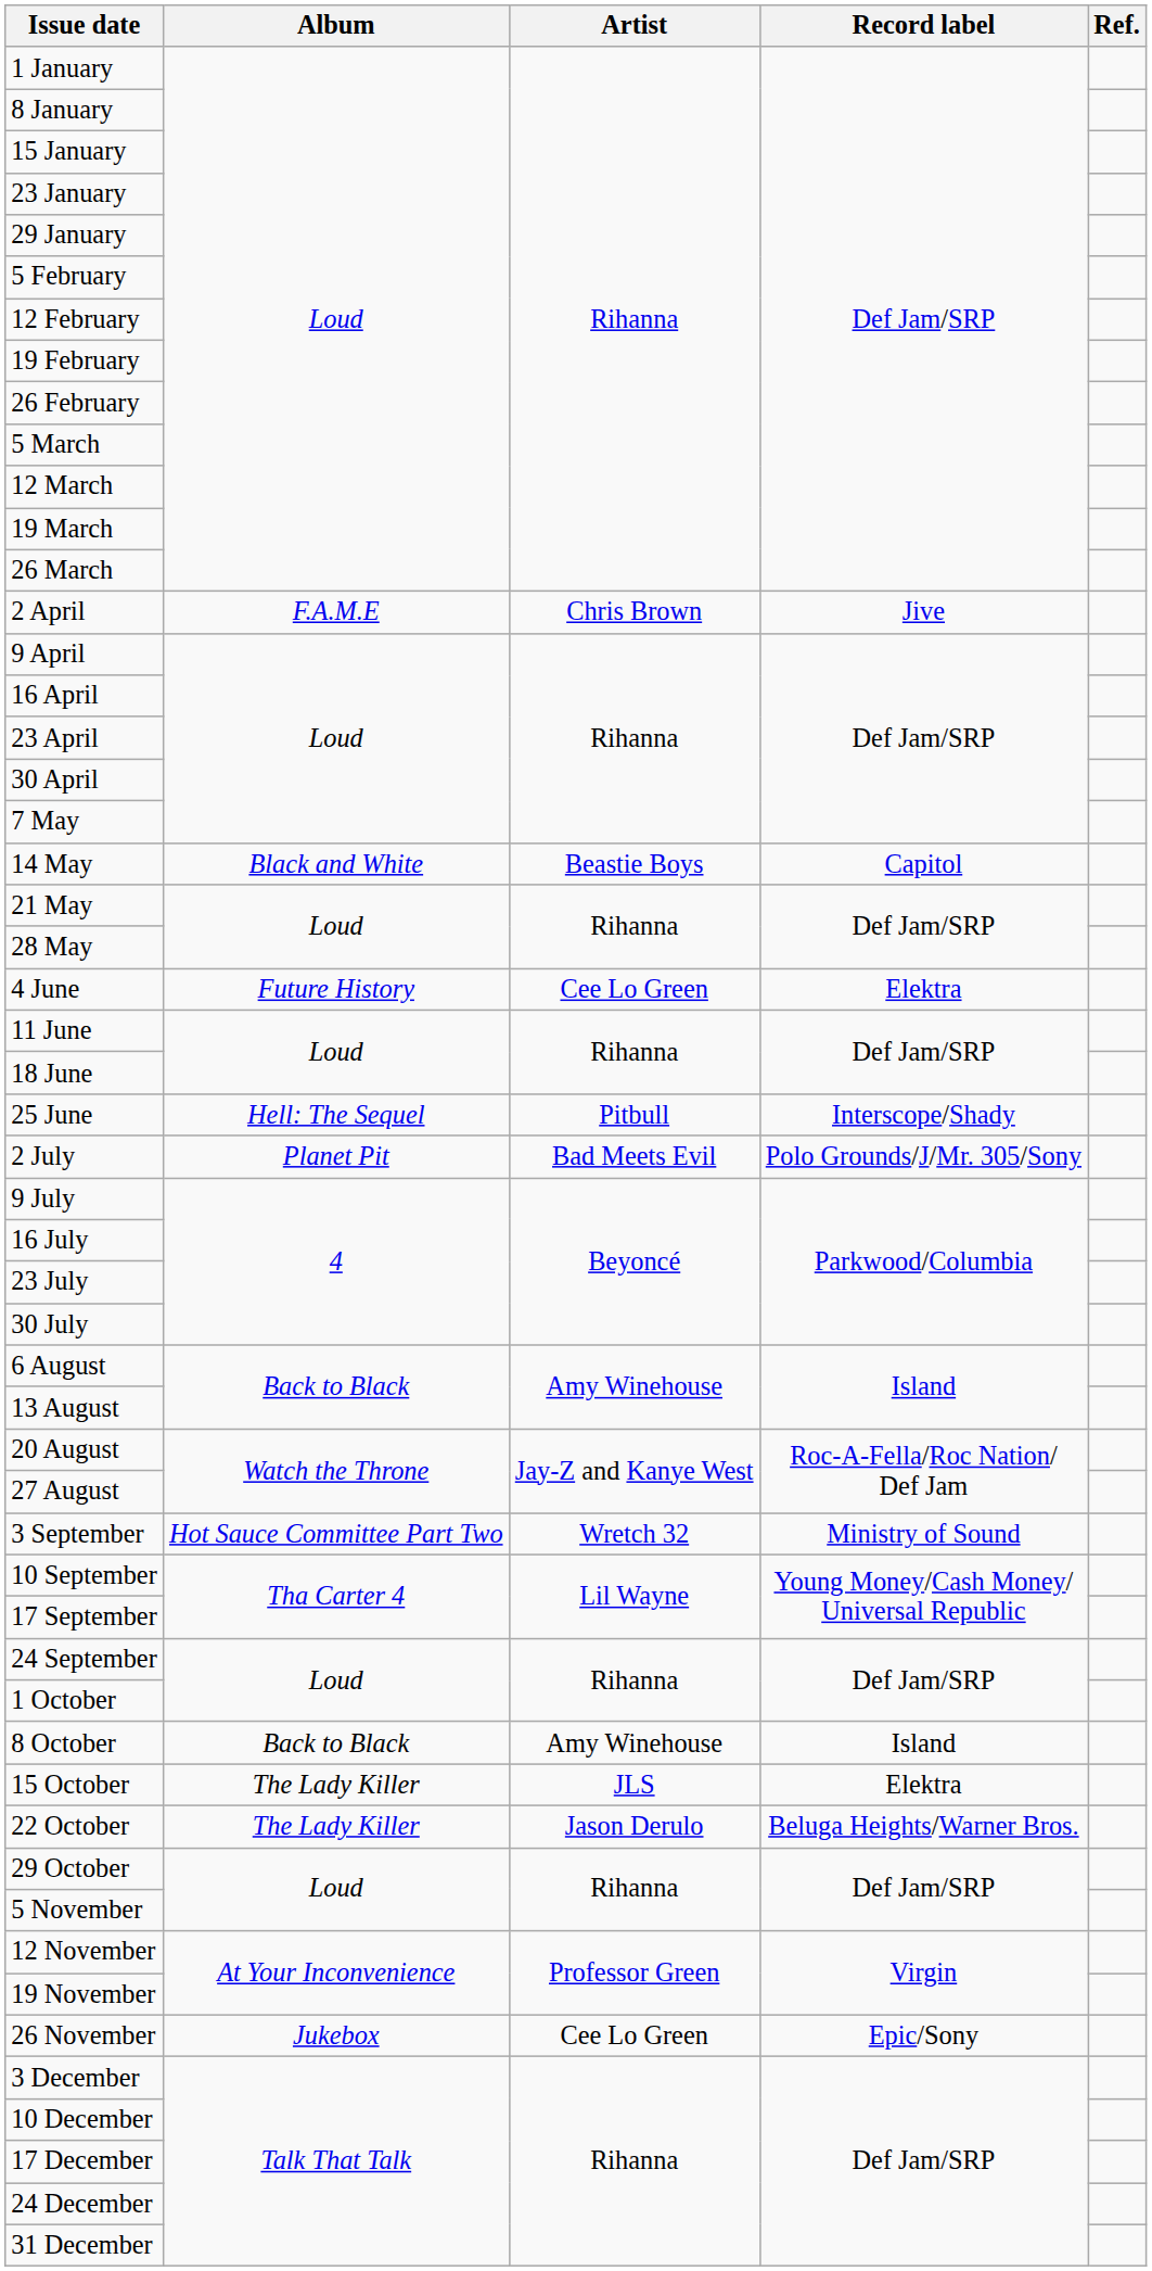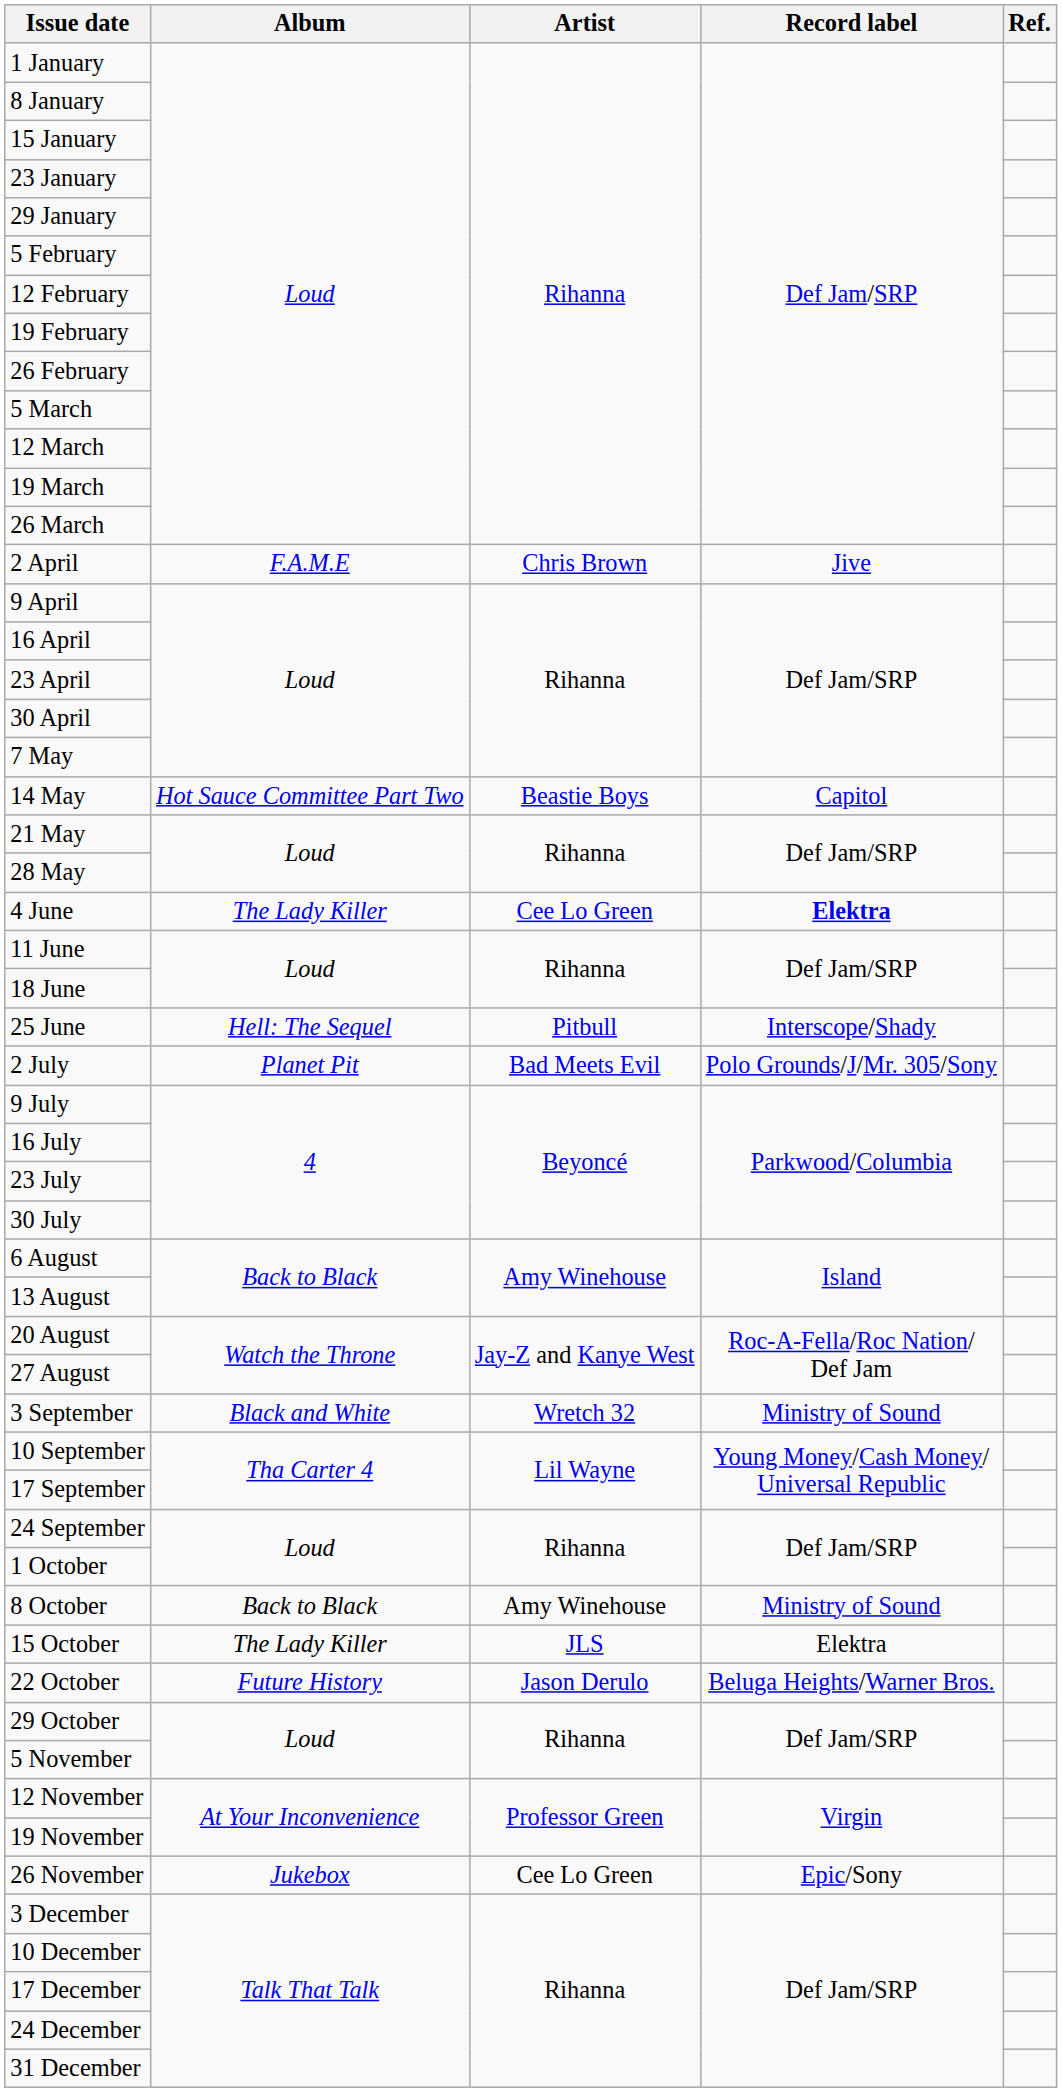 <table class="wikitable plainrowheaders">
 <tr>
 <th scope=col>Issue date</th>
 <th scope=col>Album</th>
 <th scope=col>Artist</th>
 <th scope=col>Record label</th>
 <th scope=col>Ref.</th>
 </tr>
 <tr>
 <td>1 January </td>
 <td align=center rowspan=13><em><a href='#'>Loud</a></em></td>
 <td align=center rowspan=13><a href='#'>Rihanna</a></td>
 <td align=center rowspan=13><a href='#'>Def Jam</a>/<a href='#'>SRP</a></td>
 <td align=center></td>
 </tr>
 <tr>
 <td>8 January </td>
 <td align=center></td>
 </tr>
 <tr>
 <td>15 January </td>
 <td align=center></td>
 </tr>
 <tr>
 <td>23 January </td>
 <td align=center></td>
 </tr>
 <tr>
 <td>29 January</td>
 <td align=center></td>
 </tr>
 <tr>
 <td>5 February</td>
 <td align=center></td>
 </tr>
 <tr>
 <td>12 February</td>
 <td align=center></td>
 </tr>
 <tr>
 <td>19 February</td>
 <td align=center></td>
 </tr>
 <tr>
 <td>26 February</td>
 <td align=center></td>
 </tr>
 <tr>
 <td>5 March </td>
 <td align=center></td>
 </tr>
 <tr>
 <td>12 March </td>
 <td align=center></td>
 </tr>
 <tr>
 <td>19 March </td>
 <td align=center></td>
 </tr>
 <tr>
 <td>26 March </td>
 <td align=center></td>
 </tr>
 <tr>
 <td>2 April</td>
 <td align=center><em><a href='#'>F.A.M.E</a></em></td>
 <td align=center><a href='#'>Chris Brown</a></td>
 <td align=center><a href='#'>Jive</a></td>
 <td align=center></td>
 </tr>
 <tr>
 <td>9 April</td>
 <td align=center rowspan=5><em>Loud</em></td>
 <td align=center rowspan=5>Rihanna</td>
 <td align=center rowspan=5>Def Jam/SRP</td>
 <td align=center></td>
 </tr>
 <tr>
 <td>16 April</td>
 <td align=center></td>
 </tr>
 <tr>
 <td>23 April</td>
 <td align=center></td>
 </tr>
 <tr>
 <td>30 April</td>
 <td align=center></td>
 </tr>
 <tr>
 <td>7 May</td>
 <td align=center></td>
 </tr>
 <tr>
 <td>14 May</td>
-<td align=center><em><a href='#'>Black and White</a></em></td>
+<td align=center><em><a href='#'>Hot Sauce Committee Part Two</a></em></td>
 <td align=center><a href='#'>Beastie Boys</a></td>
 <td align=center><a href='#'>Capitol</a></td>
 <td align=center></td>
 </tr>
 <tr>
 <td>21 May</td>
 <td align=center rowspan=2><em>Loud</em></td>
 <td align=center rowspan=2>Rihanna</td>
 <td align=center rowspan=2>Def Jam/SRP</td>
 <td align=center></td>
 </tr>
 <tr>
 <td>28 May</td>
 <td align=center></td>
 </tr>
 <tr>
 <td>4 June</td>
-<td align=center><em><a href='#'>Future History</a></em></td>
+<td align=center><em><a href='#'>The Lady Killer</a></em></td>
 <td align=center><a href='#'>Cee Lo Green</a></td>
-<td align=center><a href='#'>Elektra</a></td>
+<td align=center><strong><a href='#'>Elektra</a></strong></td>
 <td align=center></td>
 </tr>
 <tr>
 <td>11 June</td>
 <td align=center rowspan=2><em>Loud</em></td>
 <td align=center rowspan=2>Rihanna</td>
 <td align=center rowspan=2>Def Jam/SRP</td>
 <td align=center></td>
 </tr>
 <tr>
 <td>18 June</td>
 <td align=center></td>
 </tr>
 <tr>
 <td>25 June</td>
 <td align=center><em><a href='#'>Hell: The Sequel</a></em></td>
 <td align=center><a href='#'>Pitbull</a></td>
 <td align=center><a href='#'>Interscope</a>/<a href='#'>Shady</a></td>
 <td align=center></td>
 </tr>
 <tr>
 <td>2 July</td>
 <td align=center><em><a href='#'>Planet Pit</a></em></td>
 <td align=center><a href='#'>Bad Meets Evil</a></td>
 <td align=center><a href='#'>Polo Grounds</a>/<a href='#'>J</a>/<a href='#'>Mr. 305</a>/<a href='#'>Sony</a></td>
 <td align=center></td>
 </tr>
 <tr>
 <td>9 July </td>
 <td align=center rowspan=4><em><a href='#'>4</a></em></td>
 <td align=center rowspan=4><a href='#'>Beyoncé</a></td>
 <td align=center rowspan=4><a href='#'>Parkwood</a>/<a href='#'>Columbia</a></td>
 <td align=center></td>
 </tr>
 <tr>
 <td>16 July </td>
 <td align=center></td>
 </tr>
 <tr>
 <td>23 July </td>
 <td align=center></td>
 </tr>
 <tr>
 <td>30 July </td>
 <td align=center></td>
 </tr>
 <tr>
 <td>6 August </td>
 <td align=center rowspan=2><em><a href='#'>Back to Black</a></em></td>
 <td align=center rowspan=2><a href='#'>Amy Winehouse</a></td>
 <td align=center rowspan=2><a href='#'>Island</a></td>
 <td align=center></td>
 </tr>
 <tr>
 <td>13 August </td>
 <td align=center></td>
 </tr>
 <tr>
 <td>20 August </td>
 <td align=center rowspan=2><em><a href='#'>Watch the Throne</a></em></td>
 <td align=center rowspan=2><a href='#'>Jay-Z</a> and <a href='#'>Kanye West</a></td>
 <td align=center rowspan=2><a href='#'>Roc-A-Fella</a>/<a href='#'>Roc Nation</a>/<br>Def Jam</td>
 <td align=center></td>
 </tr>
 <tr>
 <td>27 August</td>
 <td align=center></td>
 </tr>
 <tr>
 <td>3 September</td>
-<td align=center><em><a href='#'>Hot Sauce Committee Part Two</a></em></td>
+<td align=center><em><a href='#'>Black and White</a></em></td>
 <td align=center><a href='#'>Wretch 32</a></td>
 <td align=center><a href='#'>Ministry of Sound</a></td>
 <td align=center></td>
 </tr>
 <tr>
 <td>10 September</td>
 <td align=center rowspan=2><em><a href='#'>Tha Carter 4</a></em></td>
 <td align=center rowspan=2><a href='#'>Lil Wayne</a></td>
 <td align=center rowspan=2><a href='#'>Young Money</a>/<a href='#'>Cash Money</a>/<br><a href='#'>Universal Republic</a></td>
 <td align=center></td>
 </tr>
 <tr>
 <td>17 September</td>
 <td align=center></td>
 </tr>
 <tr>
 <td>24 September</td>
 <td align=center rowspan=2><em>Loud</em></td>
 <td align=center rowspan=2>Rihanna</td>
 <td align=center rowspan=2>Def Jam/SRP</td>
 <td align=center></td>
 </tr>
 <tr>
 <td>1 October</td>
 <td align=center></td>
 </tr>
 <tr>
 <td>8 October</td>
 <td align=center><em>Back to Black</em></td>
 <td align=center>Amy Winehouse</td>
-<td align=center>Island</td>
+<td align=center><a href='#'>Ministry of Sound</a></td>
 <td align=center></td>
 </tr>
 <tr>
 <td>15 October</td>
 <td align=center><em>The Lady Killer</em></td>
 <td align=center><a href='#'>JLS</a></td>
 <td align=center>Elektra</td>
 <td align=center></td>
 </tr>
 <tr>
 <td>22 October</td>
-<td align=center><em><a href='#'>The Lady Killer</a></em></td>
+<td align=center><em><a href='#'>Future History</a></em></td>
 <td align=center><a href='#'>Jason Derulo</a></td>
 <td align=center><a href='#'>Beluga Heights</a>/<a href='#'>Warner Bros.</a></td>
 <td align=center></td>
 </tr>
 <tr>
 <td>29 October</td>
 <td align=center rowspan=2><em>Loud</em></td>
 <td align=center rowspan=2>Rihanna</td>
 <td align=center rowspan=2>Def Jam/SRP</td>
 <td align=center></td>
 </tr>
 <tr>
 <td>5 November</td>
 <td align=center></td>
 </tr>
 <tr>
 <td>12 November </td>
 <td align=center rowspan=2><em><a href='#'>At Your Inconvenience</a></em></td>
 <td align=center rowspan=2><a href='#'>Professor Green</a></td>
 <td align=center rowspan=2><a href='#'>Virgin</a></td>
 <td align=center></td>
 </tr>
 <tr>
 <td>19 November</td>
 <td align=center></td>
 </tr>
 <tr>
 <td>26 November</td>
 <td align=center><em><a href='#'>Jukebox</a></em></td>
 <td align=center>Cee Lo Green</td>
 <td align=center><a href='#'>Epic</a>/Sony</td>
 <td align=center></td>
 </tr>
 <tr>
 <td>3 December </td>
 <td align=center rowspan=5><em><a href='#'>Talk That Talk</a></em></td>
 <td align=center rowspan=5>Rihanna</td>
 <td align=center rowspan=5>Def Jam/SRP</td>
 <td align=center></td>
 </tr>
 <tr>
 <td>10 December</td>
 <td align=center></td>
 </tr>
 <tr>
 <td>17 December</td>
 <td align=center></td>
 </tr>
 <tr>
 <td>24 December</td>
 <td align=center></td>
 </tr>
 <tr>
 <td>31 December</td>
 <td align=center></td>
 </tr>
 </table>
